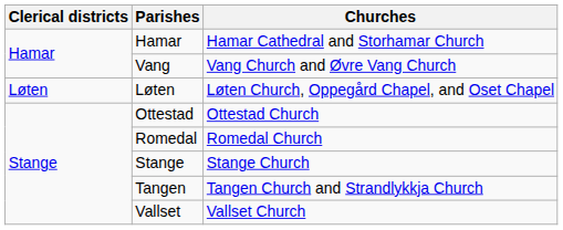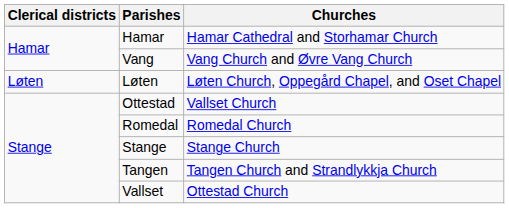 <table class="wikitable">
 <tr>
 <th>Clerical districts</th>
 <th>Parishes</th>
 <th>Churches</th>
 </tr>
 <tr>
 <td rowspan=2><a href='#'>Hamar</a></td>
 <td>Hamar</td>
 <td><a href='#'>Hamar Cathedral</a> and <a href='#'>Storhamar Church</a></td>
 </tr>
 <tr>
 <td>Vang</td>
 <td><a href='#'>Vang Church</a> and <a href='#'>Øvre Vang Church</a></td>
 </tr>
 <tr>
 <td><a href='#'>Løten</a></td>
 <td>Løten</td>
 <td><a href='#'>Løten Church</a>, <a href='#'>Oppegård Chapel</a>, and <a href='#'>Oset Chapel</a></td>
 </tr>
 <tr>
 <td rowspan=5><a href='#'>Stange</a></td>
 <td>Ottestad</td>
-<td><a href='#'>Ottestad Church</a></td>
+<td><a href='#'>Vallset Church</a></td>
 </tr>
 <tr>
 <td>Romedal</td>
 <td><a href='#'>Romedal Church</a></td>
 </tr>
 <tr>
 <td>Stange</td>
 <td><a href='#'>Stange Church</a></td>
 </tr>
 <tr>
 <td>Tangen</td>
 <td><a href='#'>Tangen Church</a> and <a href='#'>Strandlykkja Church</a></td>
 </tr>
 <tr>
 <td>Vallset</td>
-<td><a href='#'>Vallset Church</a></td>
+<td><a href='#'>Ottestad Church</a></td>
 </tr>
 </table>
